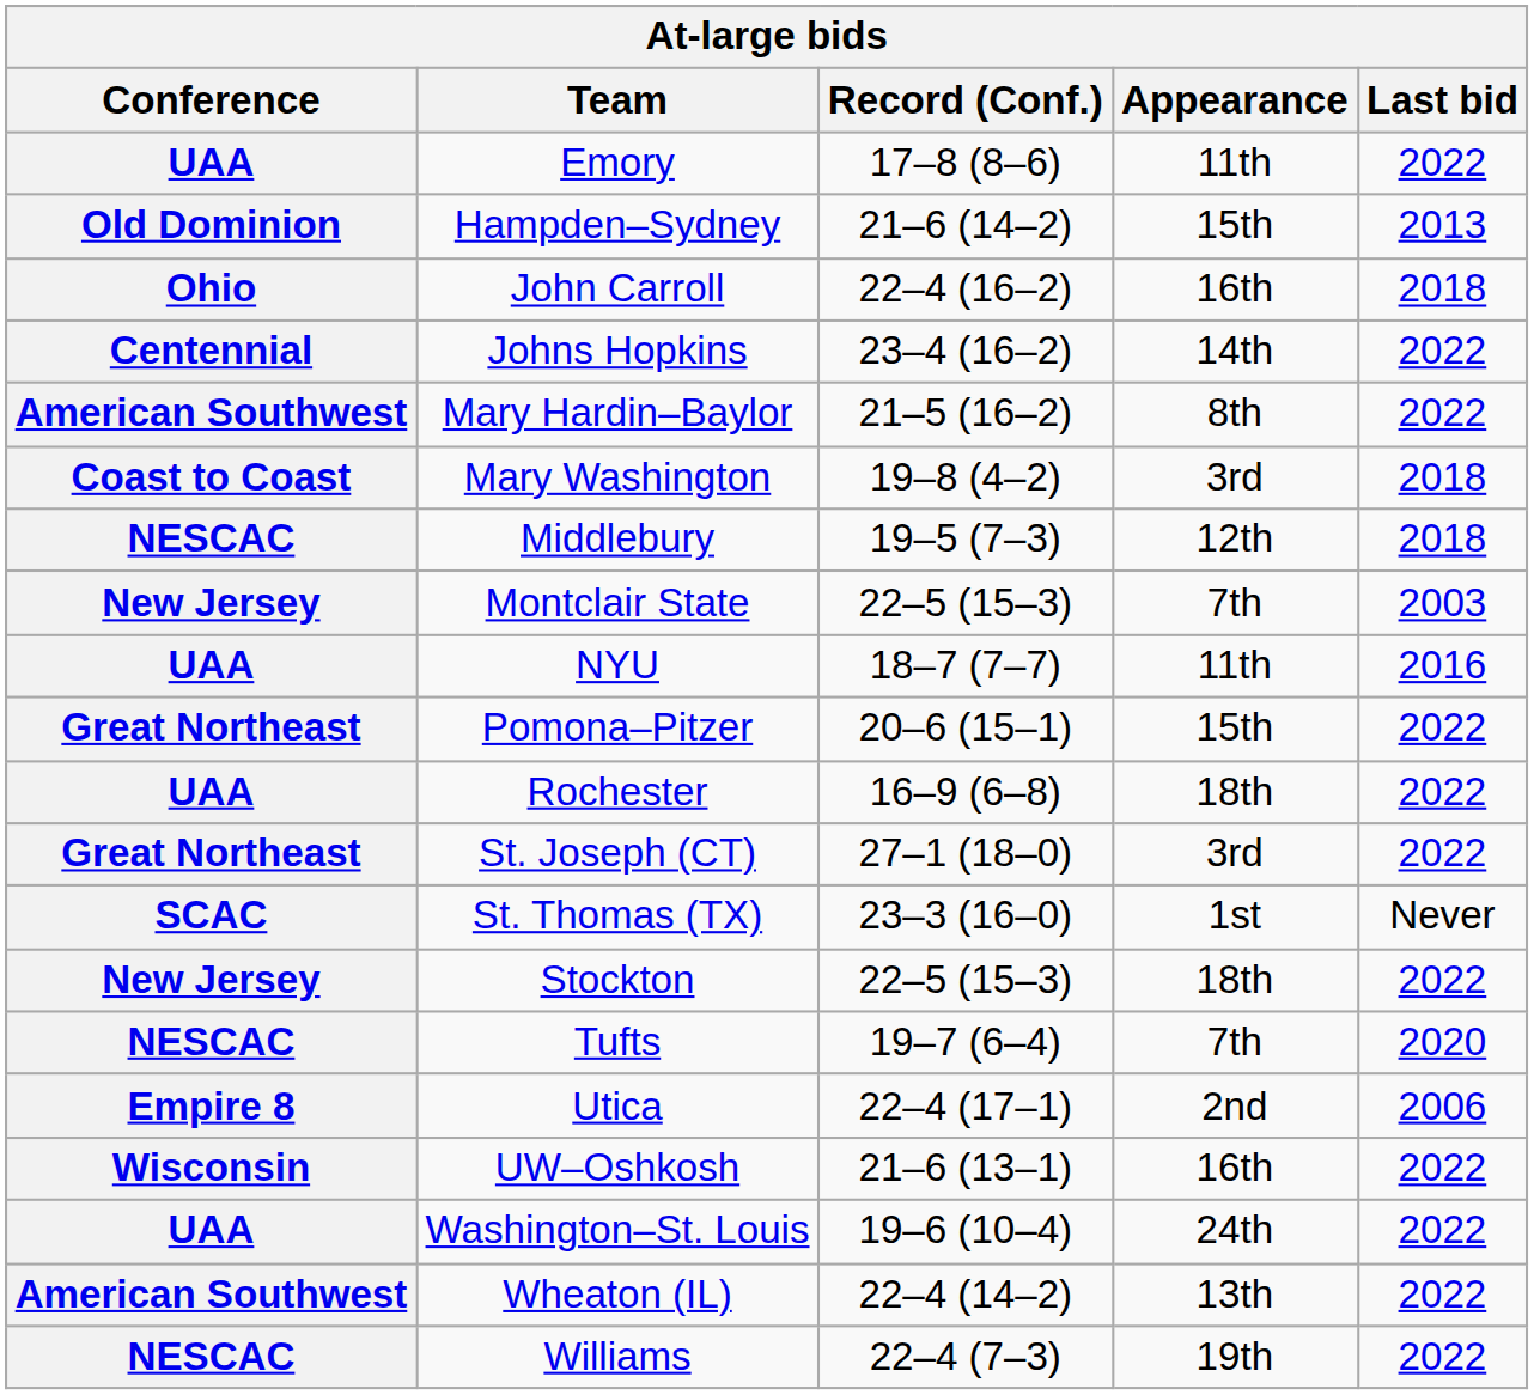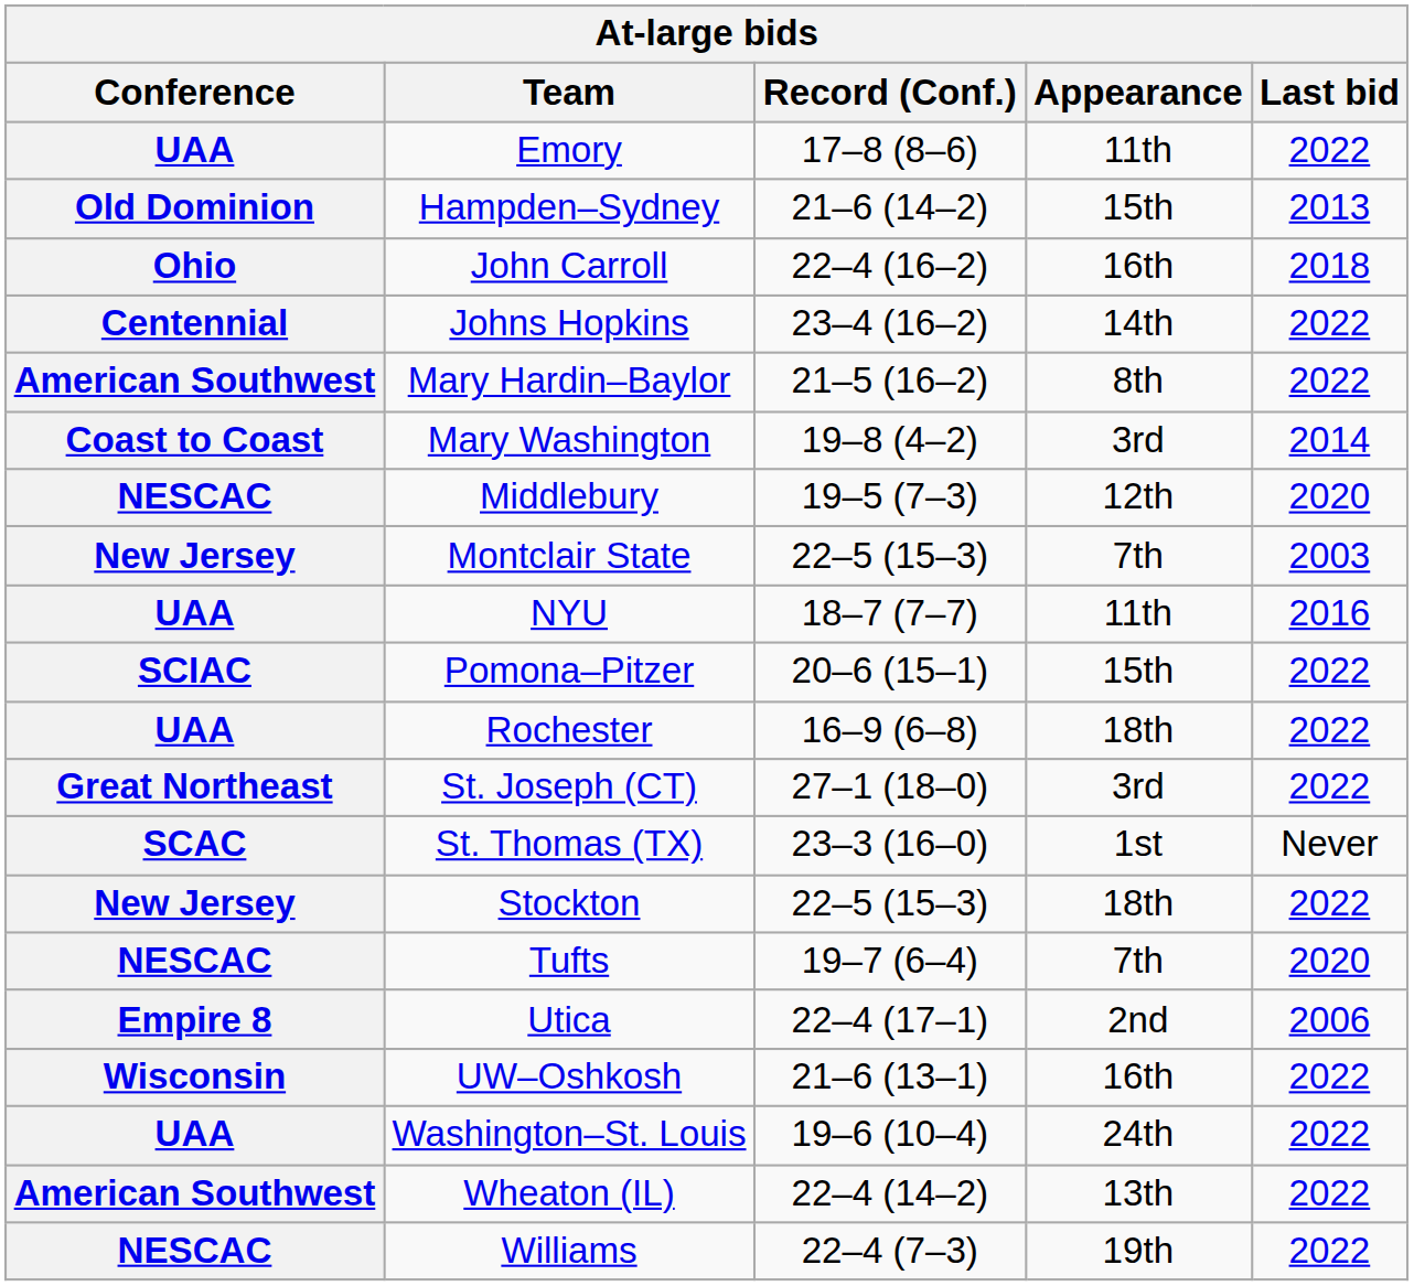 <table class="wikitable sortable plainrowheaders" style="text-align:center;">
 <tr>
 <th colspan="8" style=>At-large bids</th>
 </tr>
 <tr>
 <th scope="col">Conference</th>
 <th scope="col">Team</th>
 <th scope="col">Record (Conf.)</th>
 <th scope="col" data-sort-type="number">Appearance</th>
 <th scope="col">Last bid</th>
 </tr>
 <tr>
 <th><a href='#'>UAA</a></th>
 <td><a href='#'>Emory</a></td>
 <td>17–8 (8–6)</td>
 <td>11th</td>
 <td><a href='#'>2022</a></td>
 </tr>
 <tr>
 <th><a href='#'>Old Dominion</a></th>
 <td><a href='#'>Hampden–Sydney</a></td>
 <td>21–6 (14–2)</td>
 <td>15th</td>
 <td><a href='#'>2013</a></td>
 </tr>
 <tr>
 <th><a href='#'>Ohio</a></th>
 <td><a href='#'>John Carroll</a></td>
 <td>22–4 (16–2)</td>
 <td>16th</td>
 <td><a href='#'>2018</a></td>
 </tr>
 <tr>
 <th><a href='#'>Centennial</a></th>
 <td><a href='#'>Johns Hopkins</a></td>
 <td>23–4 (16–2)</td>
 <td>14th</td>
 <td><a href='#'>2022</a></td>
 </tr>
 <tr>
 <th><a href='#'>American Southwest</a></th>
 <td><a href='#'>Mary Hardin–Baylor</a></td>
 <td>21–5 (16–2)</td>
 <td>8th</td>
 <td><a href='#'>2022</a></td>
 </tr>
 <tr>
 <th><a href='#'>Coast to Coast</a></th>
 <td><a href='#'>Mary Washington</a></td>
 <td>19–8 (4–2)</td>
 <td>3rd</td>
-<td><a href='#'>2018</a></td>
+<td><a href='#'>2014</a></td>
 </tr>
 <tr>
 <th><a href='#'>NESCAC</a></th>
 <td><a href='#'>Middlebury</a></td>
 <td>19–5 (7–3)</td>
 <td>12th</td>
-<td><a href='#'>2018</a></td>
+<td><a href='#'>2020</a></td>
 </tr>
 <tr>
 <th><a href='#'>New Jersey</a></th>
 <td><a href='#'>Montclair State</a></td>
 <td>22–5 (15–3)</td>
 <td>7th</td>
 <td><a href='#'>2003</a></td>
 </tr>
 <tr>
 <th><a href='#'>UAA</a></th>
 <td><a href='#'>NYU</a></td>
 <td>18–7 (7–7)</td>
 <td>11th</td>
 <td><a href='#'>2016</a></td>
 </tr>
 <tr>
-<th><a href='#'>Great Northeast</a></th>
+<th><a href='#'>SCIAC</a></th>
 <td><a href='#'>Pomona–Pitzer</a></td>
 <td>20–6 (15–1)</td>
 <td>15th</td>
 <td><a href='#'>2022</a></td>
 </tr>
 <tr>
 <th><a href='#'>UAA</a></th>
 <td><a href='#'>Rochester</a></td>
 <td>16–9 (6–8)</td>
 <td>18th</td>
 <td><a href='#'>2022</a></td>
 </tr>
 <tr>
 <th><a href='#'>Great Northeast</a></th>
 <td><a href='#'>St. Joseph (CT)</a></td>
 <td>27–1 (18–0)</td>
 <td>3rd</td>
 <td><a href='#'>2022</a></td>
 </tr>
 <tr>
 <th><a href='#'>SCAC</a></th>
 <td><a href='#'>St. Thomas (TX)</a></td>
 <td>23–3 (16–0)</td>
 <td>1st</td>
 <td>Never</td>
 </tr>
 <tr>
 <th><a href='#'>New Jersey</a></th>
 <td><a href='#'>Stockton</a></td>
 <td>22–5 (15–3)</td>
 <td>18th</td>
 <td><a href='#'>2022</a></td>
 </tr>
 <tr>
 <th><a href='#'>NESCAC</a></th>
 <td><a href='#'>Tufts</a></td>
 <td>19–7 (6–4)</td>
 <td>7th</td>
 <td><a href='#'>2020</a></td>
 </tr>
 <tr>
 <th><a href='#'>Empire 8</a></th>
 <td><a href='#'>Utica</a></td>
 <td>22–4 (17–1)</td>
 <td>2nd</td>
 <td><a href='#'>2006</a></td>
 </tr>
 <tr>
 <th><a href='#'>Wisconsin</a></th>
 <td><a href='#'>UW–Oshkosh</a></td>
 <td>21–6 (13–1)</td>
 <td>16th</td>
 <td><a href='#'>2022</a></td>
 </tr>
 <tr>
 <th><a href='#'>UAA</a></th>
 <td><a href='#'>Washington–St. Louis</a></td>
 <td>19–6 (10–4)</td>
 <td>24th</td>
 <td><a href='#'>2022</a></td>
 </tr>
 <tr>
 <th><a href='#'>American Southwest</a></th>
 <td><a href='#'>Wheaton (IL)</a></td>
 <td>22–4 (14–2)</td>
 <td>13th</td>
 <td><a href='#'>2022</a></td>
 </tr>
 <tr>
 <th><a href='#'>NESCAC</a></th>
 <td><a href='#'>Williams</a></td>
 <td>22–4 (7–3)</td>
 <td>19th</td>
 <td><a href='#'>2022</a></td>
 </tr>
 </table>
